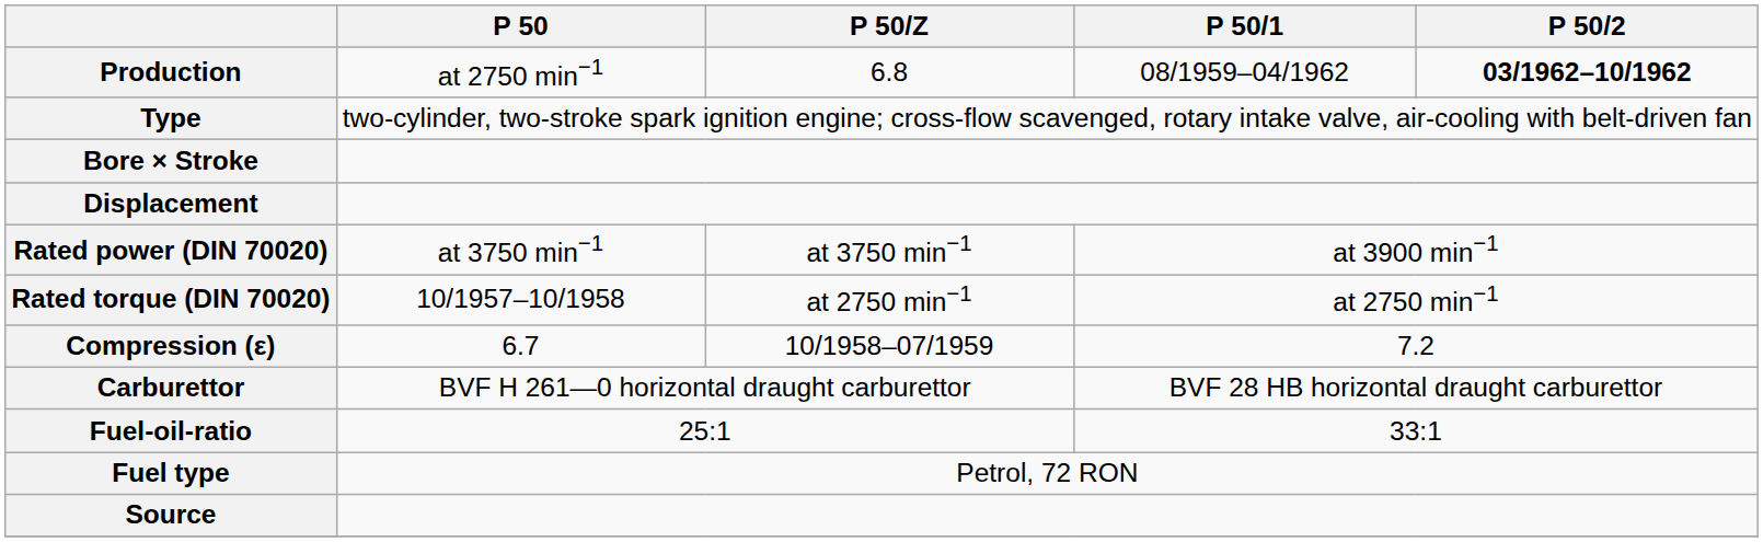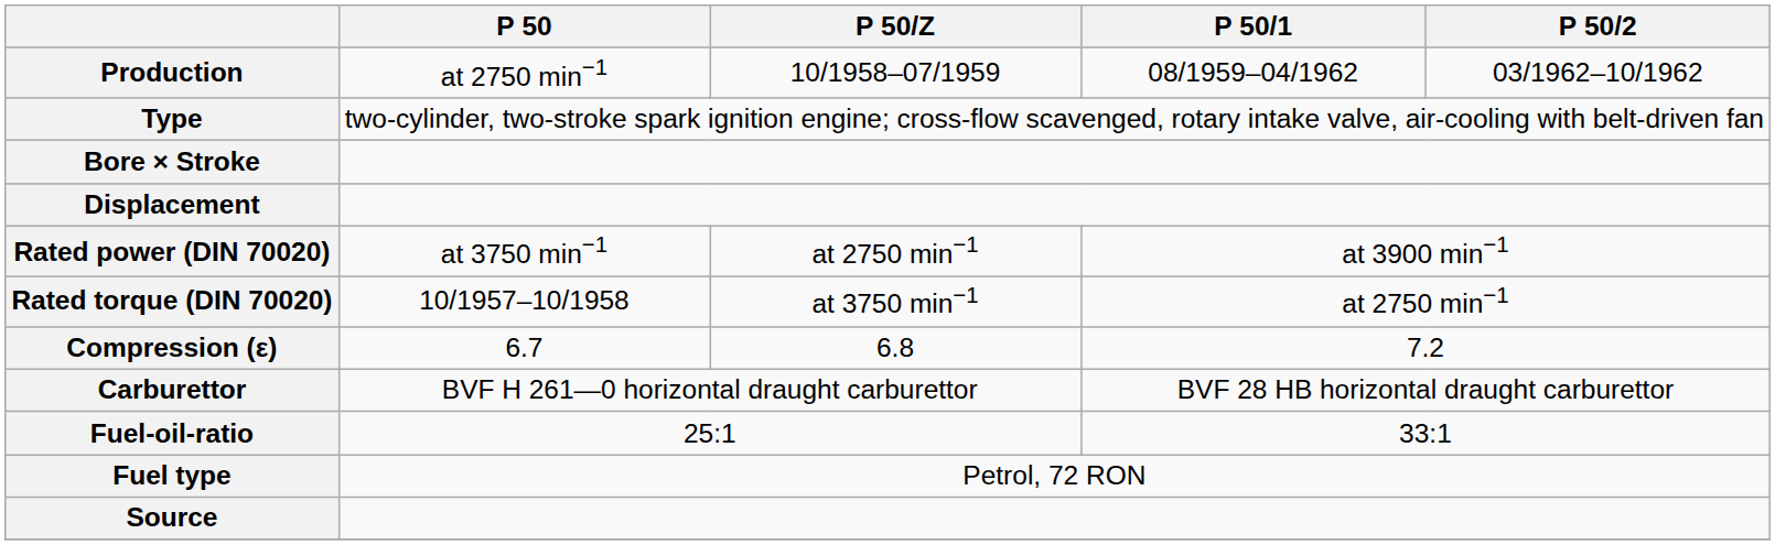 <table class="wikitable mw-collapsible mw-collapsed" style="text-align:center">
 <tr>
 <th></th>
 <th>P 50</th>
 <th>P 50/Z</th>
 <th>P 50/1</th>
 <th>P 50/2</th>
 </tr>
 <tr>
 <th>Production</th>
 <td> at 2750 min<sup>−1</sup></td>
-<td>6.8</td>
+<td>10/1958–07/1959</td>
 <td>08/1959–04/1962</td>
-<td><strong>03/1962–10/1962</strong></td>
+<td>03/1962–10/1962</td>
 </tr>
 <tr>
 <th>Type</th>
 <td colspan="4">two-cylinder, two-stroke spark ignition engine; cross-flow scavenged, rotary intake valve, air-cooling with belt-driven fan</td>
 </tr>
 <tr>
 <th>Bore × Stroke</th>
 <td colspan="4"></td>
 </tr>
 <tr>
 <th>Displacement</th>
 <td colspan="4"></td>
 </tr>
 <tr>
 <th>Rated power (DIN 70020)</th>
 <td> at 3750 min<sup>−1</sup></td>
-<td> at 3750 min<sup>−1</sup></td>
+<td> at 2750 min<sup>−1</sup></td>
 <td colspan="2"> at 3900 min<sup>−1</sup></td>
 </tr>
 <tr>
 <th>Rated torque (DIN 70020)</th>
 <td>10/1957–10/1958</td>
-<td> at 2750 min<sup>−1</sup></td>
+<td> at 3750 min<sup>−1</sup></td>
 <td colspan="2"> at 2750 min<sup>−1</sup></td>
 </tr>
 <tr>
 <th>Compression (ε)</th>
 <td>6.7</td>
-<td>10/1958–07/1959</td>
+<td>6.8</td>
 <td colspan="2">7.2</td>
 </tr>
 <tr>
 <th>Carburettor</th>
 <td colspan="2">BVF H 261—0 horizontal draught carburettor</td>
 <td colspan="2">BVF 28 HB horizontal draught carburettor</td>
 </tr>
 <tr>
 <th>Fuel-oil-ratio</th>
 <td colspan="2">25:1</td>
 <td colspan="2">33:1</td>
 </tr>
 <tr>
 <th>Fuel type</th>
 <td colspan="4">Petrol, 72 RON</td>
 </tr>
 <tr>
 <th>Source</th>
 <td colspan="4"></td>
 </tr>
 <tr>
 </tr>
 </table>
